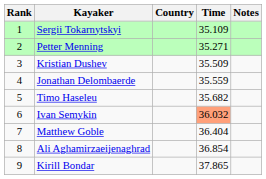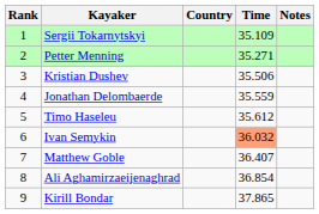 <table class="wikitable" style="text-align:center">
 <tr>
 <th>Rank</th>
 <th>Kayaker</th>
 <th>Country</th>
 <th>Time</th>
 <th>Notes</th>
 </tr>
 <tr bgcolor=bbffbb>
 <td>1</td>
 <td align="left"><a href='#'>Sergii Tokarnytskyi</a></td>
 <td align="left"></td>
 <td>35.109</td>
 <td></td>
 </tr>
 <tr bgcolor=bbffbb>
 <td>2</td>
 <td align="left"><a href='#'>Petter Menning</a></td>
 <td align="left"></td>
 <td>35.271</td>
 <td></td>
 </tr>
 <tr>
 <td>3</td>
 <td align="left"><a href='#'>Kristian Dushev</a></td>
 <td align="left"></td>
-<td>35.509</td>
+<td>35.506</td>
 <td></td>
 </tr>
 <tr>
 <td>4</td>
 <td align="left"><a href='#'>Jonathan Delombaerde</a></td>
 <td align="left"></td>
 <td>35.559</td>
 <td></td>
 </tr>
 <tr>
 <td>5</td>
 <td align="left"><a href='#'>Timo Haseleu</a></td>
 <td align="left"></td>
-<td>35.682</td>
+<td>35.612</td>
 <td></td>
 </tr>
 <tr>
 <td>6</td>
 <td align="left"><a href='#'>Ivan Semykin</a></td>
 <td align="left"></td>
 <td style="background: lightsalmon;">36.032</td>
 <td></td>
 </tr>
 <tr>
 <td>7</td>
 <td align="left"><a href='#'>Matthew Goble</a></td>
 <td align="left"></td>
-<td>36.404</td>
+<td>36.407</td>
 <td></td>
 </tr>
 <tr>
 <td>8</td>
 <td align="left"><a href='#'>Ali Aghamirzaeijenaghrad</a></td>
 <td align="left"></td>
 <td>36.854</td>
 <td></td>
 </tr>
 <tr>
 <td>9</td>
 <td align="left"><a href='#'>Kirill Bondar</a></td>
 <td align="left"></td>
 <td>37.865</td>
 <td></td>
 </tr>
 </table>
